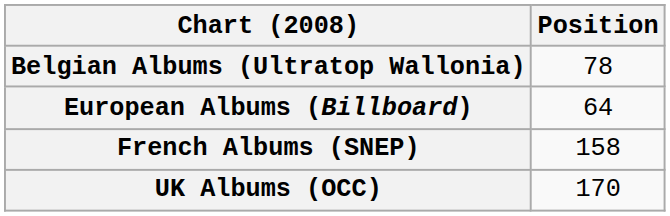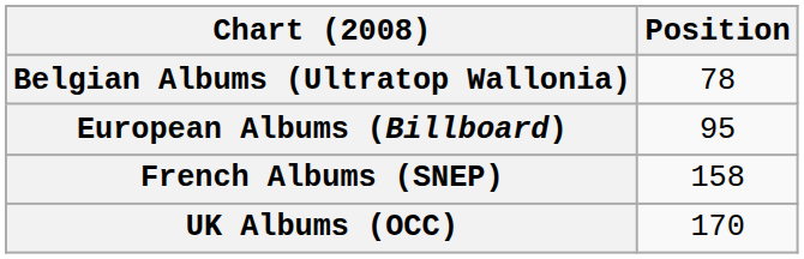 <table class="wikitable sortable plainrowheaders" style="text-align:center">
 <tr>
 <th scope="col">Chart (2008)</th>
 <th scope="col">Position</th>
 </tr>
 <tr>
 <th scope="row">Belgian Albums (Ultratop Wallonia)</th>
 <td>78</td>
 </tr>
 <tr>
 <th scope="row">European Albums (<em>Billboard</em>)</th>
-<td>64</td>
+<td>95</td>
 </tr>
 <tr>
 <th scope="row">French Albums (SNEP)</th>
 <td>158</td>
 </tr>
 <tr>
 <th scope="row">UK Albums (OCC)</th>
 <td>170</td>
 </tr>
 </table>
